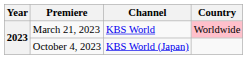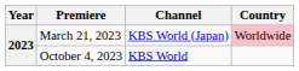 <table class="wikitable">
 <tr>
 <th>Year</th>
 <th>Premiere</th>
 <th>Channel</th>
 <th>Country</th>
 </tr>
 <tr>
 <th rowspan="2">2023</th>
 <td>March 21, 2023</td>
-<td><a href='#'>KBS World</a></td>
+<td><a href='#'>KBS World (Japan)</a></td>
 <td style="background: pink;">Worldwide</td>
 </tr>
 <tr>
 <td>October 4, 2023 </td>
-<td><a href='#'>KBS World (Japan)</a></td>
+<td><a href='#'>KBS World</a></td>
 <td></td>
 </tr>
 </table>
